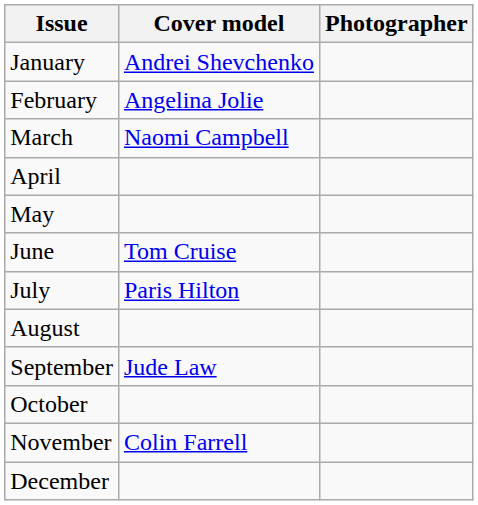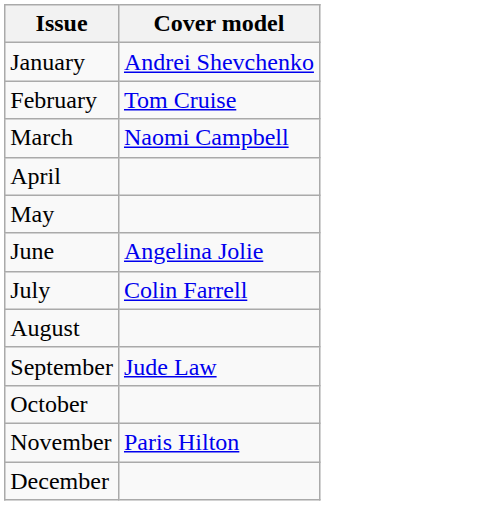 <table class="sortable wikitable">
 <tr>
 <th>Issue</th>
 <th>Cover model</th>
-<th>Photographer</th>
 </tr>
 <tr>
 <td>January</td>
 <td><a href='#'>Andrei Shevchenko</a></td>
-<td></td>
 </tr>
 <tr>
 <td>February</td>
-<td><a href='#'>Angelina Jolie</a></td>
-<td></td>
+<td><a href='#'>Tom Cruise</a></td>
 </tr>
 <tr>
 <td>March</td>
 <td><a href='#'>Naomi Campbell</a></td>
-<td></td>
 </tr>
 <tr>
 <td>April</td>
-<td></td>
 <td></td>
 </tr>
 <tr>
 <td>May</td>
 <td></td>
-<td></td>
 </tr>
 <tr>
 <td>June</td>
-<td><a href='#'>Tom Cruise</a></td>
-<td></td>
+<td><a href='#'>Angelina Jolie</a></td>
 </tr>
 <tr>
 <td>July</td>
-<td><a href='#'>Paris Hilton</a></td>
-<td></td>
+<td><a href='#'>Colin Farrell</a></td>
 </tr>
 <tr>
 <td>August</td>
-<td></td>
 <td></td>
 </tr>
 <tr>
 <td>September</td>
 <td><a href='#'>Jude Law</a></td>
-<td></td>
 </tr>
 <tr>
 <td>October</td>
 <td></td>
-<td></td>
 </tr>
 <tr>
 <td>November</td>
-<td><a href='#'>Colin Farrell</a></td>
-<td></td>
+<td><a href='#'>Paris Hilton</a></td>
 </tr>
 <tr>
 <td>December</td>
 <td></td>
-<td></td>
 </tr>
 </table>
